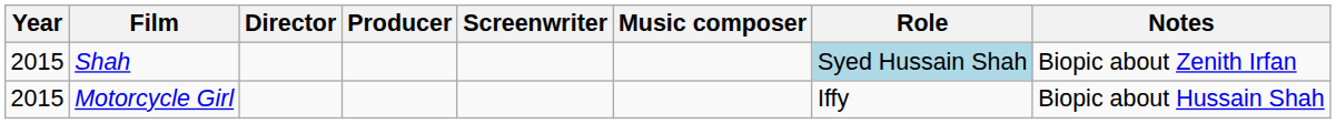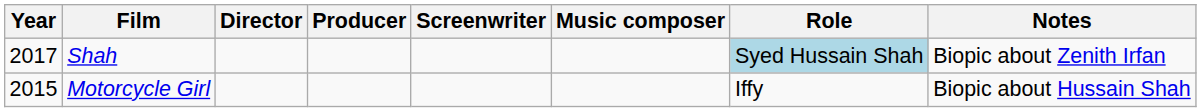 <table class="wikitable">
 <tr>
 <th>Year</th>
 <th>Film</th>
 <th>Director</th>
 <th>Producer</th>
 <th>Screenwriter</th>
 <th>Music composer</th>
 <th>Role</th>
 <th>Notes</th>
 </tr>
 <tr>
-<td>2015</td>
+<td>2017</td>
 <td><em><a href='#'>Shah</a></em></td>
 <td></td>
 <td></td>
 <td></td>
 <td></td>
 <td style="background: lightblue;">Syed Hussain Shah</td>
 <td>Biopic about <a href='#'>Zenith Irfan</a></td>
 </tr>
 <tr>
 <td>2015</td>
 <td><em><a href='#'>Motorcycle Girl</a></em></td>
 <td></td>
 <td></td>
 <td></td>
 <td></td>
 <td>Iffy</td>
 <td>Biopic about <a href='#'>Hussain Shah</a></td>
 </tr>
 </table>
